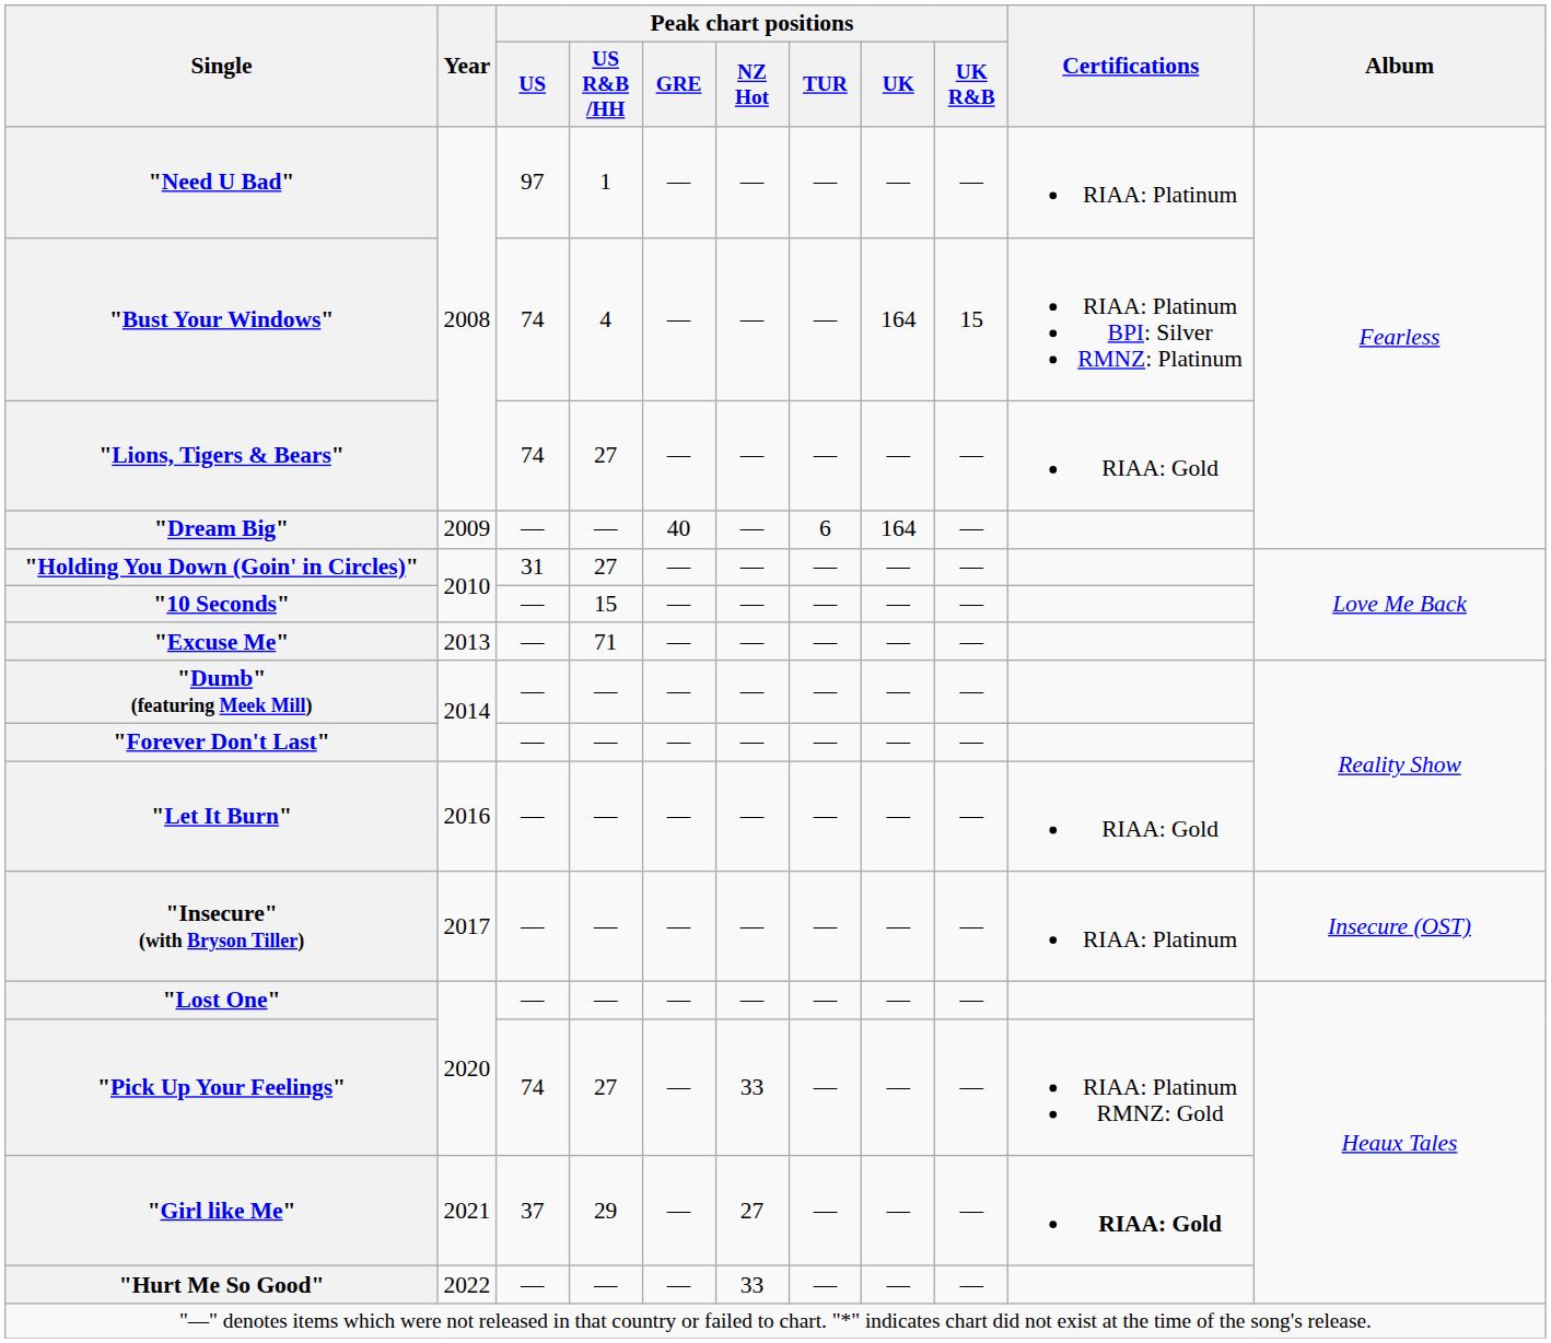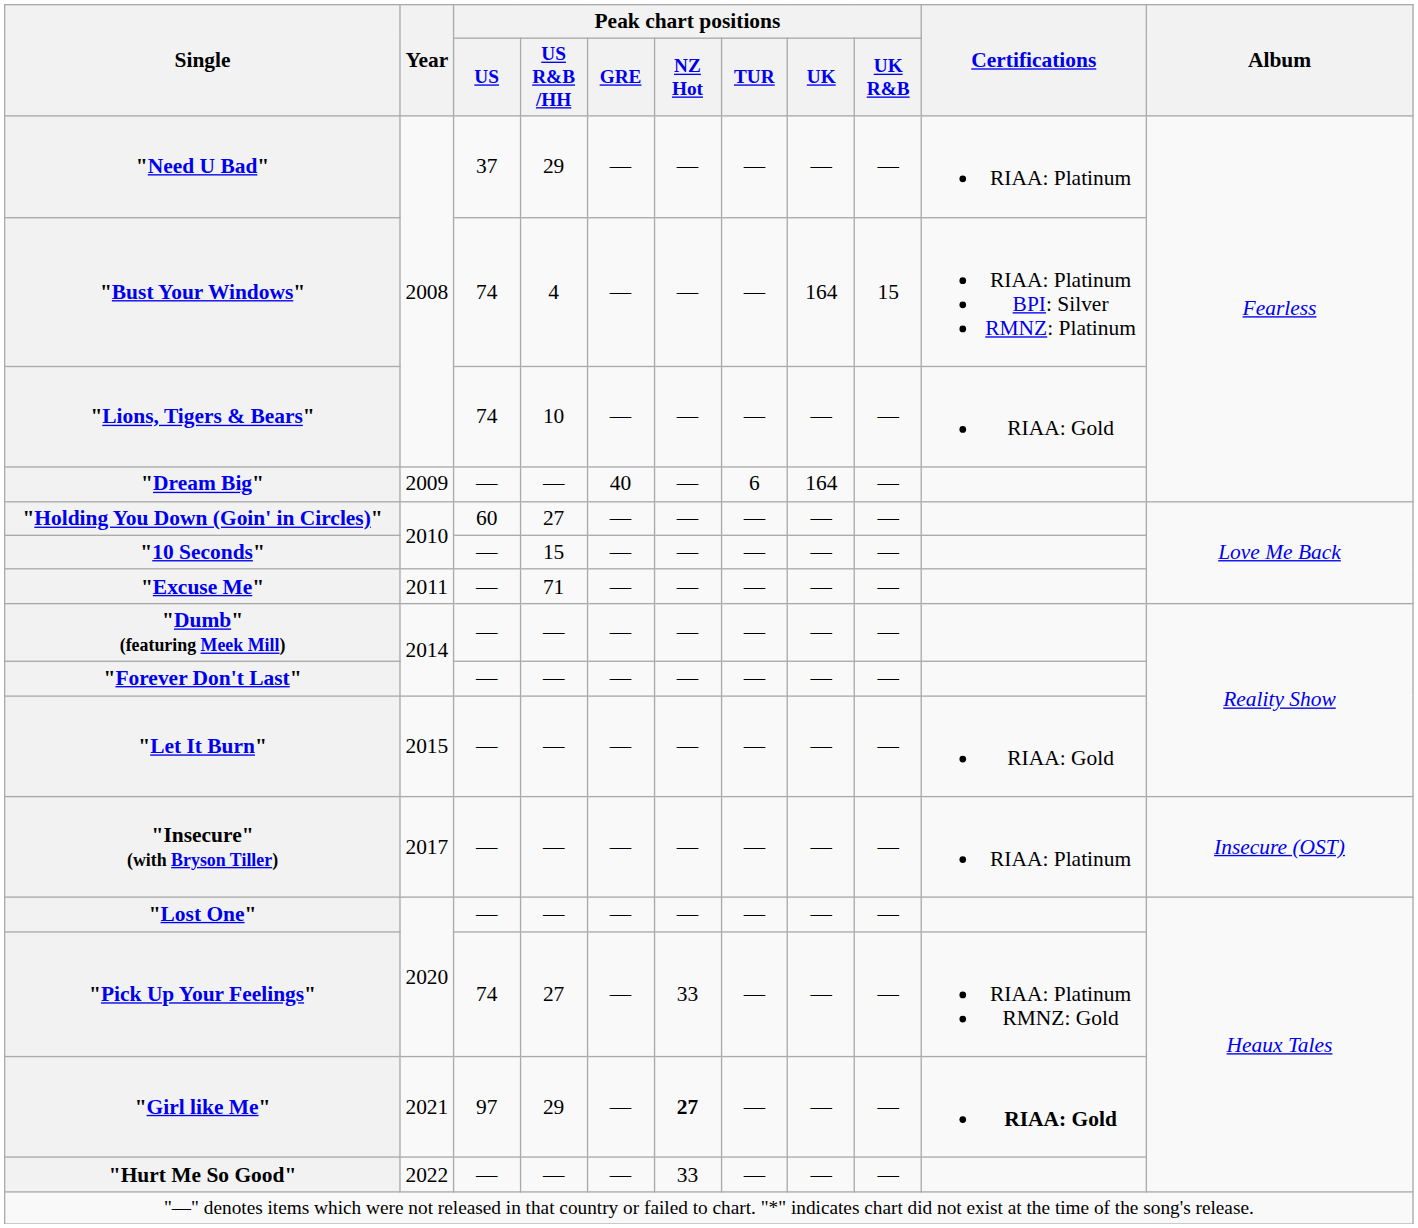 <table class="wikitable plainrowheaders" style="text-align:center;">
 <tr>
 <th scope="col" rowspan="2" style="width:18em;">Single</th>
 <th scope="col" rowspan="2" style="width:1em;">Year</th>
 <th scope="col" colspan="7">Peak chart positions</th>
 <th scope="col" rowspan="2" style="width:10em;"><a href='#'>Certifications</a></th>
 <th scope="col" rowspan="2" style="width:12em;">Album</th>
 </tr>
 <tr>
 <th scope="col" style="width:3em;font-size:90%;"><a href='#'>US</a><br></th>
 <th scope="col" style="width:3em;font-size:90%;"><a href='#'>US <br>R&B<br>/HH</a><br></th>
 <th scope="col" style="width:3em;font-size:90%;"><a href='#'>GRE</a><br></th>
 <th scope="col" style="width:3em;font-size:90%;"><a href='#'>NZ<br>Hot</a><br></th>
 <th scope="col" style="width:3em;font-size:90%;"><a href='#'>TUR</a><br></th>
 <th style="width:3em;font-size:90%;"><a href='#'>UK</a><br></th>
 <th scope="col" style="width:3em;font-size:90%;"><a href='#'>UK<br>R&B</a><br></th>
 </tr>
 <tr>
 <th scope="row">"<a href='#'>Need U Bad</a>"</th>
 <td rowspan="3">2008</td>
-<td>97</td>
-<td>1</td>
+<td>37</td>
+<td>29</td>
 <td>—</td>
 <td>—</td>
 <td>—</td>
 <td>—</td>
 <td>—</td>
 <td><br><ul><li>RIAA: Platinum</li></ul></td>
 <td rowspan="4"><em><a href='#'>Fearless</a></em></td>
 </tr>
 <tr>
 <th scope="row">"<a href='#'>Bust Your Windows</a>"</th>
 <td>74</td>
 <td>4</td>
 <td>—</td>
 <td>—</td>
 <td>—</td>
 <td>164</td>
 <td>15</td>
 <td><br><ul><li>RIAA: Platinum</li><li><a href='#'>BPI</a>: Silver</li><li><a href='#'>RMNZ</a>: Platinum</li></ul></td>
 </tr>
 <tr>
 <th scope="row">"<a href='#'>Lions, Tigers & Bears</a>"</th>
 <td>74</td>
-<td>27</td>
+<td>10</td>
 <td>—</td>
 <td>—</td>
 <td>—</td>
 <td>—</td>
 <td>—</td>
 <td><br><ul><li>RIAA: Gold</li></ul></td>
 </tr>
 <tr>
 <th scope="row">"<a href='#'>Dream Big</a>"</th>
 <td>2009</td>
 <td>—</td>
 <td>—</td>
 <td>40</td>
 <td>—</td>
 <td>6</td>
 <td>164</td>
 <td>—</td>
 <td></td>
 </tr>
 <tr>
 <th scope="row">"<a href='#'>Holding You Down (Goin' in Circles)</a>"</th>
 <td rowspan="2">2010</td>
-<td>31</td>
+<td>60</td>
 <td>27</td>
 <td>—</td>
 <td>—</td>
 <td>—</td>
 <td>—</td>
 <td>—</td>
 <td></td>
 <td rowspan="3"><em><a href='#'>Love Me Back</a></em></td>
 </tr>
 <tr>
 <th scope="row">"<a href='#'>10 Seconds</a>"</th>
 <td>—</td>
 <td>15</td>
 <td>—</td>
 <td>—</td>
 <td>—</td>
 <td>—</td>
 <td>—</td>
 <td></td>
 </tr>
 <tr>
 <th scope="row">"<a href='#'>Excuse Me</a>"</th>
-<td>2013</td>
+<td>2011</td>
 <td>—</td>
 <td>71</td>
 <td>—</td>
 <td>—</td>
 <td>—</td>
 <td>—</td>
 <td>—</td>
 <td></td>
 </tr>
 <tr>
 <th scope="row">"<a href='#'>Dumb</a>" <br><small>(featuring <a href='#'>Meek Mill</a>)</small></th>
 <td rowspan="2">2014</td>
 <td>—</td>
 <td>—</td>
 <td>—</td>
 <td>—</td>
 <td>—</td>
 <td>—</td>
 <td>—</td>
 <td></td>
 <td rowspan="3"><em><a href='#'>Reality Show</a></em></td>
 </tr>
 <tr>
 <th scope="row">"<a href='#'>Forever Don't Last</a>"</th>
 <td>—</td>
 <td>—</td>
 <td>—</td>
 <td>—</td>
 <td>—</td>
 <td>—</td>
 <td>—</td>
 <td></td>
 </tr>
 <tr>
 <th scope="row">"<a href='#'>Let It Burn</a>"</th>
-<td>2016</td>
+<td>2015</td>
 <td>—</td>
 <td>—</td>
 <td>—</td>
 <td>—</td>
 <td>—</td>
 <td>—</td>
 <td>—</td>
 <td><br><ul><li>RIAA: Gold</li></ul></td>
 </tr>
 <tr>
 <th scope="row">"Insecure" <br><small>(with <a href='#'>Bryson Tiller</a>)</small></th>
 <td>2017</td>
 <td>—</td>
 <td>—</td>
 <td>—</td>
 <td>—</td>
 <td>—</td>
 <td>—</td>
 <td>—</td>
 <td><br><ul><li>RIAA: Platinum</li></ul></td>
 <td><em><a href='#'>Insecure (OST)</a></em></td>
 </tr>
 <tr>
 <th scope="row">"<a href='#'>Lost One</a>"</th>
 <td rowspan="2">2020</td>
 <td>—</td>
 <td>—</td>
 <td>—</td>
 <td>—</td>
 <td>—</td>
 <td>—</td>
 <td>—</td>
 <td></td>
 <td rowspan="4"><em><a href='#'>Heaux Tales</a></em></td>
 </tr>
 <tr>
 <th scope="row">"<a href='#'>Pick Up Your Feelings</a>"</th>
 <td>74</td>
 <td>27</td>
 <td>—</td>
 <td>33</td>
 <td>—</td>
 <td>—</td>
 <td>—</td>
 <td><br><ul><li>RIAA: Platinum</li><li>RMNZ: Gold</li></ul></td>
 </tr>
 <tr>
 <th scope="row">"<a href='#'>Girl like Me</a>"<br></th>
 <td>2021</td>
-<td>37</td>
+<td>97</td>
 <td>29</td>
 <td>—</td>
-<td>27</td>
+<td><strong>27</strong></td>
 <td>—</td>
 <td>—</td>
 <td>—</td>
 <td><strong><br><ul><li>RIAA: Gold</li></ul></strong></td>
 </tr>
 <tr>
 <th scope="row">"Hurt Me So Good"</th>
 <td>2022</td>
 <td>—</td>
 <td>—</td>
 <td>—</td>
 <td>33</td>
 <td>—</td>
 <td>—</td>
 <td>—</td>
 <td></td>
 </tr>
 <tr>
 <td colspan="15" style="font-size:90%;">"—" denotes items which were not released in that country or failed to chart. "*" indicates chart did not exist at the time of the song's release.</td>
 </tr>
 </table>
